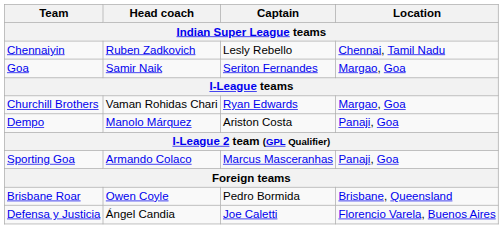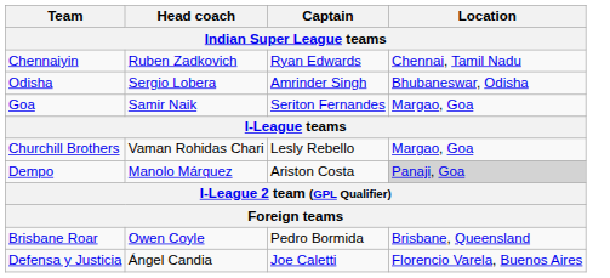 <table class="wikitable">
 <tr>
 <th>Team</th>
 <th>Head coach</th>
 <th>Captain</th>
 <th>Location</th>
 </tr>
 <tr>
 <th colspan="4"><a href='#'>Indian Super League</a> teams</th>
 </tr>
 <tr>
 <td><a href='#'>Chennaiyin</a></td>
 <td> <a href='#'>Ruben Zadkovich</a></td>
-<td> Lesly Rebello</td>
+<td> <a href='#'>Ryan Edwards</a></td>
 <td><a href='#'>Chennai</a>, <a href='#'>Tamil Nadu</a></td>
+</tr>
+<tr>
+<td><a href='#'>Odisha</a></td>
+<td> <a href='#'>Sergio Lobera</a></td>
+<td> <a href='#'>Amrinder Singh</a></td>
+<td><a href='#'>Bhubaneswar</a>, <a href='#'>Odisha</a></td>
 </tr>
 <tr>
 <td><a href='#'>Goa</a></td>
 <td> <a href='#'>Samir Naik</a></td>
 <td> <a href='#'>Seriton Fernandes</a></td>
 <td><a href='#'>Margao</a>, <a href='#'>Goa</a></td>
 </tr>
 <tr>
 <th colspan="4"><a href='#'>I-League</a> teams</th>
 </tr>
 <tr>
 <td><a href='#'>Churchill Brothers</a></td>
 <td> Vaman Rohidas Chari</td>
-<td> <a href='#'>Ryan Edwards</a></td>
+<td> Lesly Rebello</td>
 <td><a href='#'>Margao</a>, <a href='#'>Goa</a></td>
 </tr>
 <tr>
 <td><a href='#'>Dempo</a></td>
 <td> <a href='#'>Manolo Márquez</a></td>
 <td> Ariston Costa</td>
-<td><a href='#'>Panaji</a>, <a href='#'>Goa</a></td>
+<td style="background: lightgrey;"><a href='#'>Panaji</a>, <a href='#'>Goa</a></td>
 </tr>
 <tr>
 <th colspan="4"><a href='#'>I-League 2</a> team <small>(<a href='#'>GPL</a> Qualifier)</small></th>
-</tr>
-<tr>
-<td><a href='#'>Sporting Goa</a></td>
-<td> <a href='#'>Armando Colaco</a></td>
-<td> <a href='#'>Marcus Masceranhas</a></td>
-<td><a href='#'>Panaji</a>, <a href='#'>Goa</a></td>
 </tr>
 <tr>
 <th colspan="4">Foreign teams</th>
 </tr>
 <tr>
 <td> <a href='#'>Brisbane Roar</a></td>
 <td> <a href='#'>Owen Coyle</a></td>
 <td> Pedro Bormida</td>
 <td><a href='#'>Brisbane</a>, <a href='#'>Queensland</a></td>
 </tr>
 <tr>
 <td> <a href='#'>Defensa y Justicia</a></td>
 <td> Ángel Candia</td>
 <td> <a href='#'>Joe Caletti</a></td>
 <td><a href='#'>Florencio Varela</a>, <a href='#'>Buenos Aires</a></td>
 </tr>
 </table>
